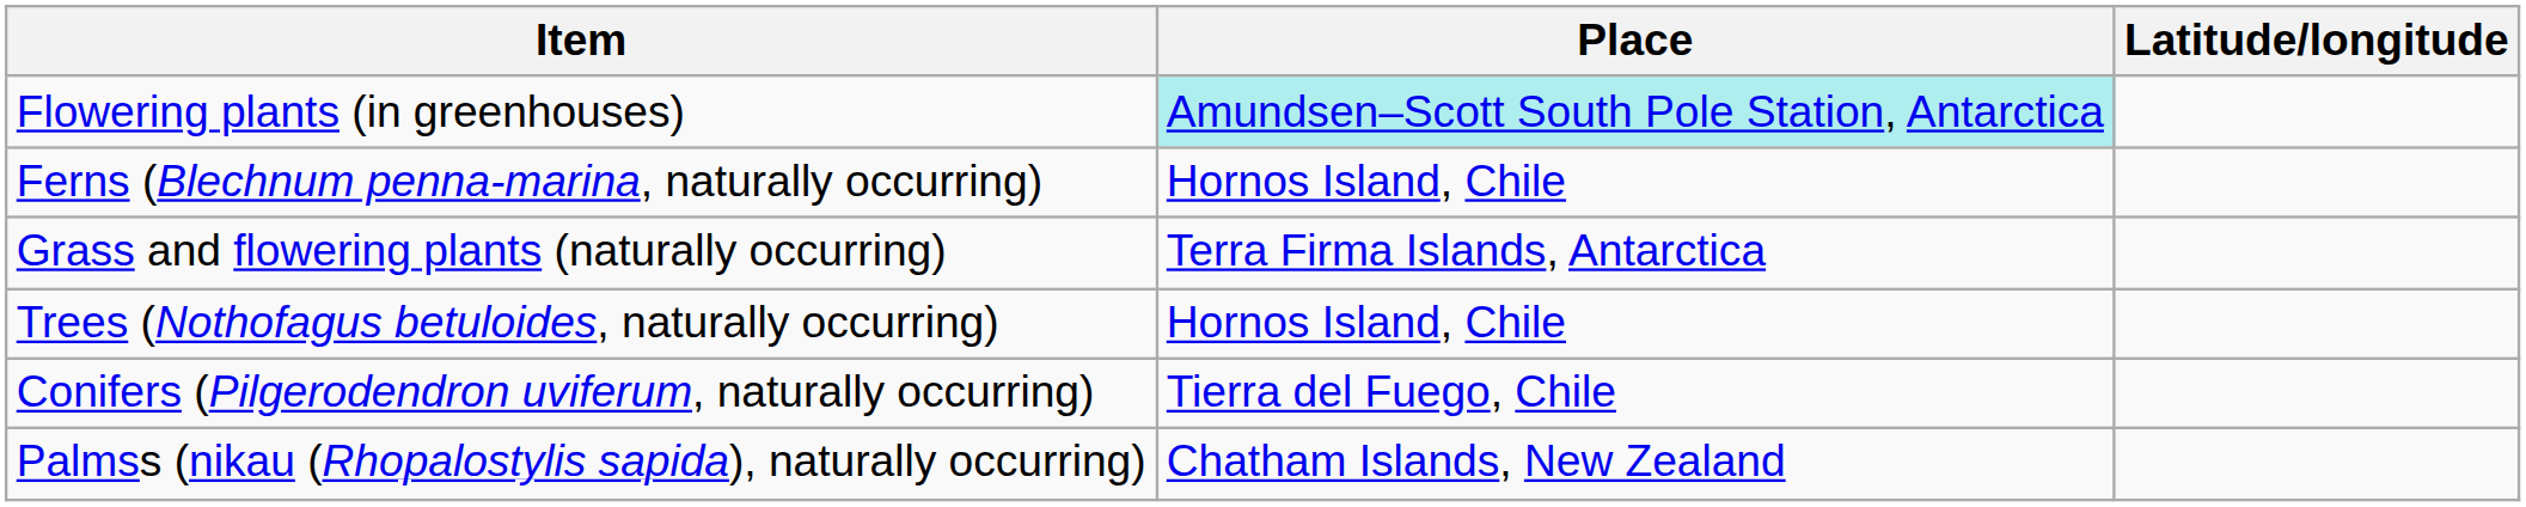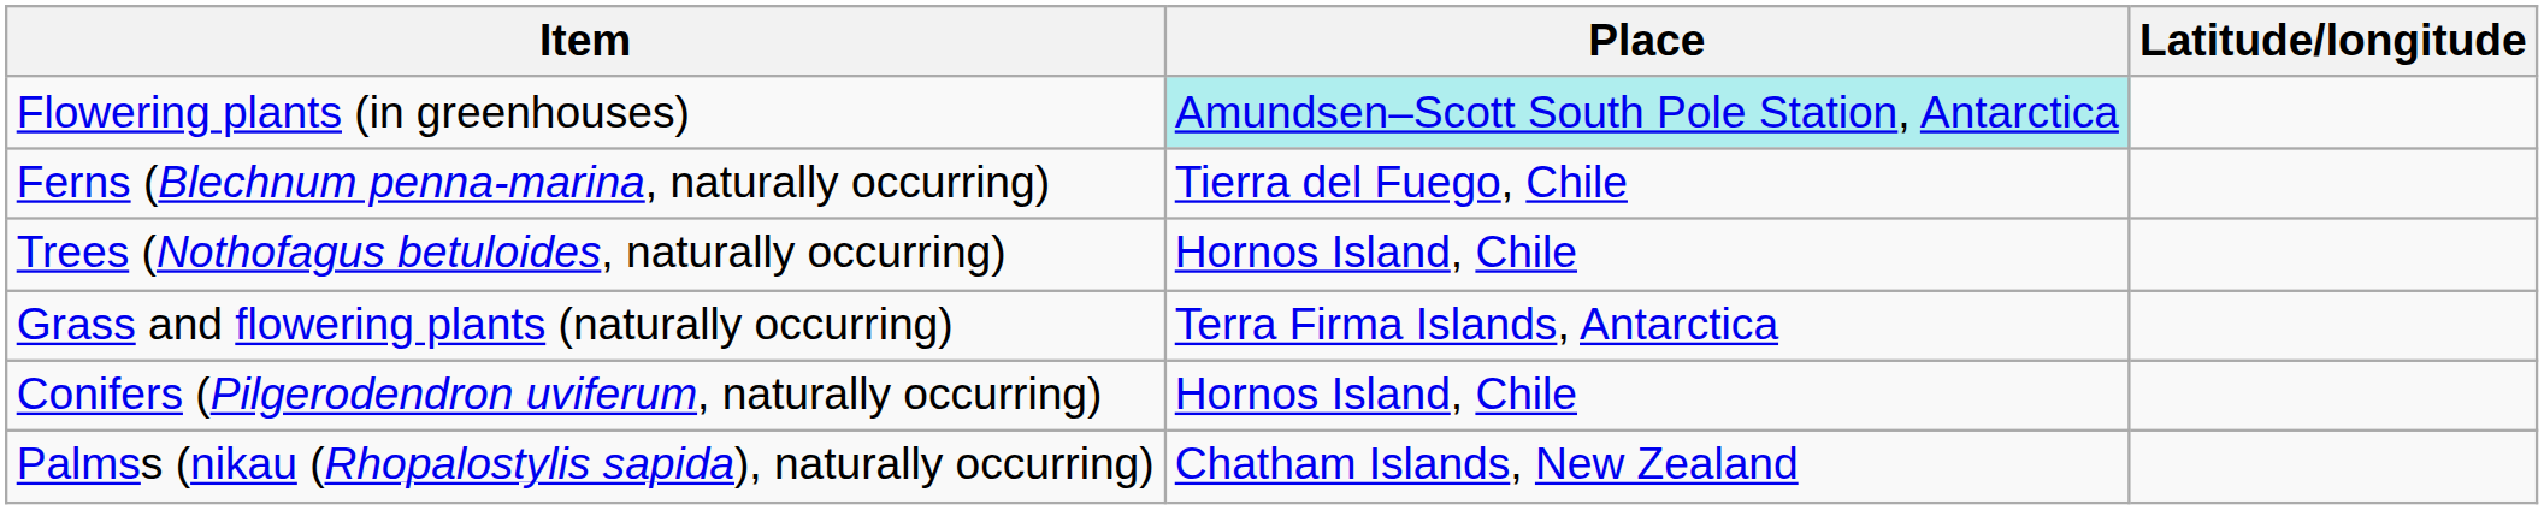 <table class="wikitable"  font-size:95%;">
 <tr>
 <th>Item</th>
 <th>Place</th>
 <th>Latitude/longitude</th>
 </tr>
 <tr>
 <td><a href='#'>Flowering plants</a> (in greenhouses)</td>
 <td style="background: paleturquoise;"><a href='#'>Amundsen–Scott South Pole Station</a>, <a href='#'>Antarctica</a></td>
 <td></td>
 </tr>
 <tr>
 <td><a href='#'>Ferns</a> (<em><a href='#'>Blechnum penna-marina</a></em>, naturally occurring)</td>
+<td><a href='#'>Tierra del Fuego</a>, <a href='#'>Chile</a></td>
+<td></td>
+</tr>
+<tr>
+<td><a href='#'>Trees</a> (<em><a href='#'>Nothofagus betuloides</a></em>, naturally occurring)</td>
 <td><a href='#'>Hornos Island</a>, <a href='#'>Chile</a></td>
 <td></td>
 </tr>
 <tr>
 <td><a href='#'>Grass</a> and <a href='#'>flowering plants</a> (naturally occurring)</td>
 <td><a href='#'>Terra Firma Islands</a>, <a href='#'>Antarctica</a></td>
 <td></td>
 </tr>
 <tr>
-<td><a href='#'>Trees</a> (<em><a href='#'>Nothofagus betuloides</a></em>, naturally occurring)</td>
+<td><a href='#'>Conifers</a> (<em><a href='#'>Pilgerodendron uviferum</a></em>, naturally occurring)</td>
 <td><a href='#'>Hornos Island</a>, <a href='#'>Chile</a></td>
-<td></td>
-</tr>
-<tr>
-<td><a href='#'>Conifers</a> (<em><a href='#'>Pilgerodendron uviferum</a></em>, naturally occurring)</td>
-<td><a href='#'>Tierra del Fuego</a>, <a href='#'>Chile</a></td>
 <td></td>
 </tr>
 <tr>
 <td><a href='#'>Palms</a>s (<a href='#'>nikau</a> (<em><a href='#'>Rhopalostylis sapida</a></em>), naturally occurring)</td>
 <td><a href='#'>Chatham Islands</a>, <a href='#'>New Zealand</a></td>
 <td></td>
 </tr>
 </table>
